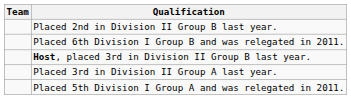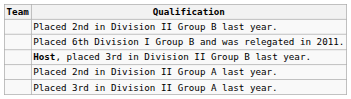 <table class="wikitable">
 <tr>
 <th>Team</th>
 <th>Qualification</th>
 </tr>
 <tr>
 <td></td>
 <td>Placed 2nd in Division II Group B last year.</td>
 </tr>
 <tr>
 <td></td>
 <td>Placed 6th Division I Group B and was relegated in 2011.</td>
 </tr>
 <tr>
 <td></td>
 <td><strong>Host</strong>, placed 3rd in Division II Group B last year.</td>
 </tr>
 <tr>
 <td></td>
-<td>Placed 3rd in Division II Group A last year.</td>
+<td>Placed 2nd in Division II Group A last year.</td>
 </tr>
 <tr>
 <td></td>
-<td>Placed 5th Division I Group A and was relegated in 2011.</td>
+<td>Placed 3rd in Division II Group A last year.</td>
 </tr>
 </table>
